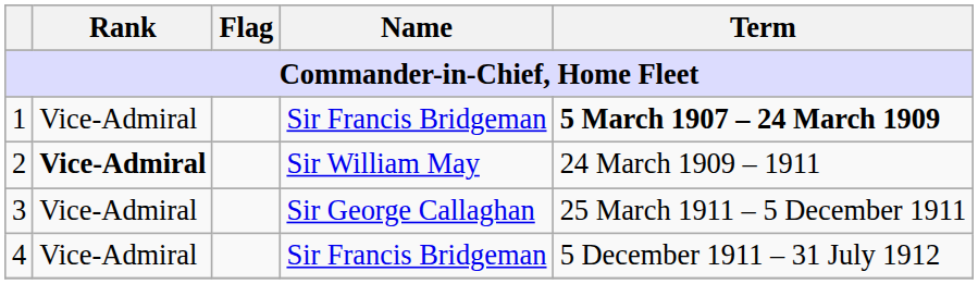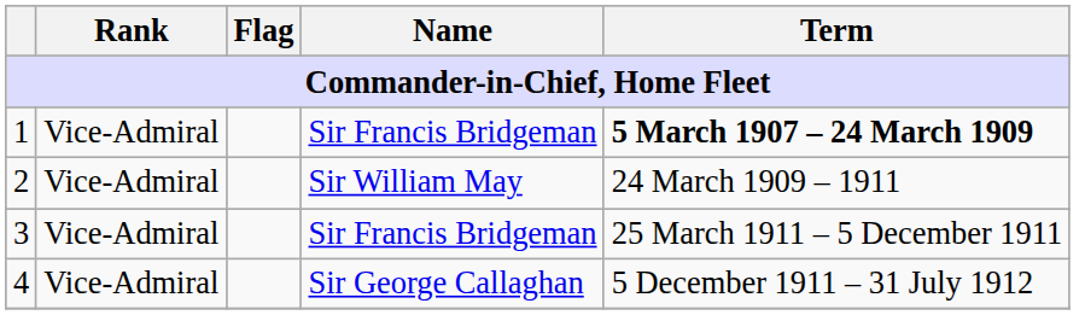 <table class="wikitable">
 <tr>
 <th></th>
 <th>Rank</th>
 <th>Flag</th>
 <th>Name</th>
 <th>Term</th>
 </tr>
 <tr>
 <td colspan="5" align="center" style="background:#dcdcfe;"><strong>Commander-in-Chief, Home Fleet</strong></td>
 </tr>
 <tr>
 <td>1</td>
 <td>Vice-Admiral</td>
 <td></td>
 <td><a href='#'>Sir Francis Bridgeman</a></td>
 <td><strong>5 March 1907 – 24 March 1909</strong></td>
 </tr>
 <tr>
 <td>2</td>
-<td><strong>Vice-Admiral</strong></td>
+<td>Vice-Admiral</td>
 <td></td>
 <td><a href='#'>Sir William May</a></td>
 <td>24 March 1909 – 1911</td>
 </tr>
 <tr>
 <td>3</td>
 <td>Vice-Admiral</td>
 <td></td>
-<td><a href='#'>Sir George Callaghan</a></td>
+<td><a href='#'>Sir Francis Bridgeman</a></td>
 <td>25 March 1911 – 5 December 1911</td>
 </tr>
 <tr>
 <td>4</td>
 <td>Vice-Admiral</td>
 <td></td>
-<td><a href='#'>Sir Francis Bridgeman</a></td>
+<td><a href='#'>Sir George Callaghan</a></td>
 <td>5 December 1911 – 31 July 1912</td>
 </tr>
 <tr>
 </tr>
 </table>
